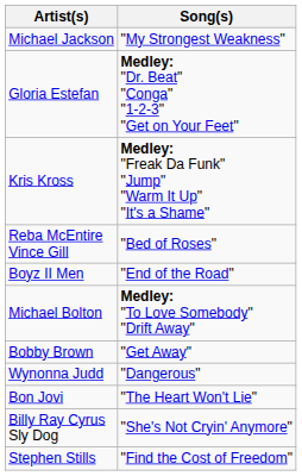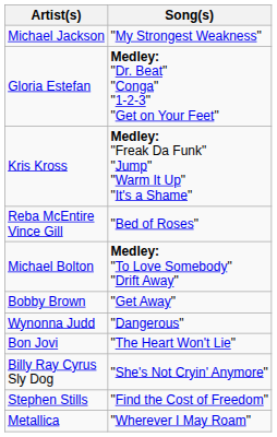 <table class="wikitable">
 <tr>
 <th>Artist(s)</th>
 <th>Song(s)</th>
 </tr>
 <tr>
 <td><a href='#'>Michael Jackson</a></td>
 <td>"<a href='#'>My Strongest Weakness</a>"</td>
 </tr>
 <tr>
 <td><a href='#'>Gloria Estefan</a></td>
 <td><strong>Medley:</strong><br>"<a href='#'>Dr. Beat</a>"<br>"<a href='#'>Conga</a>"<br>"<a href='#'>1-2-3</a>"<br>"<a href='#'>Get on Your Feet</a>"</td>
 </tr>
 <tr>
 <td><a href='#'>Kris Kross</a></td>
 <td><strong>Medley:</strong><br>"Freak Da Funk"<br>"<a href='#'>Jump</a>"<br>"<a href='#'>Warm It Up</a>"<br>"<a href='#'>It's a Shame</a>"</td>
 </tr>
 <tr>
 <td><a href='#'>Reba McEntire</a><br><a href='#'>Vince Gill</a></td>
 <td>"<a href='#'>Bed of Roses</a>"</td>
-</tr>
-<tr>
-<td><a href='#'>Boyz II Men</a></td>
-<td>"<a href='#'>End of the Road</a>"</td>
 </tr>
 <tr>
 <td><a href='#'>Michael Bolton</a></td>
 <td><strong>Medley:</strong><br>"<a href='#'>To Love Somebody</a>"<br>"<a href='#'>Drift Away</a>"</td>
 </tr>
 <tr>
 <td><a href='#'>Bobby Brown</a></td>
 <td>"<a href='#'>Get Away</a>"</td>
 </tr>
 <tr>
 <td><a href='#'>Wynonna Judd</a></td>
 <td>"<a href='#'>Dangerous</a>"</td>
 </tr>
 <tr>
 <td><a href='#'>Bon Jovi</a></td>
 <td>"<a href='#'>The Heart Won't Lie</a>"</td>
 </tr>
 <tr>
 <td><a href='#'>Billy Ray Cyrus</a><br>Sly Dog</td>
 <td>"<a href='#'>She's Not Cryin' Anymore</a>"</td>
 </tr>
 <tr>
 <td><a href='#'>Stephen Stills</a></td>
 <td>"<a href='#'>Find the Cost of Freedom</a>"</td>
 </tr>
+<tr>
+<td><a href='#'>Metallica</a></td>
+<td>"<a href='#'>Wherever I May Roam</a>"</td>
+</tr>
 </table>
